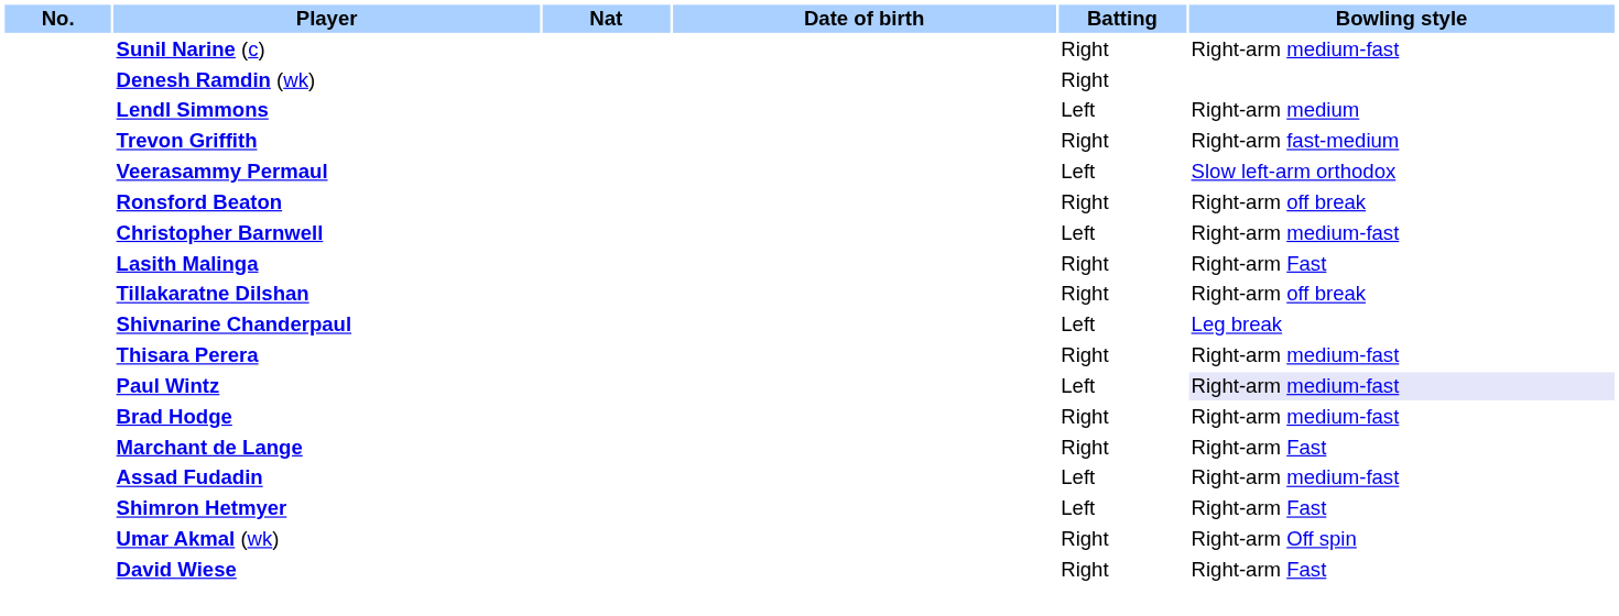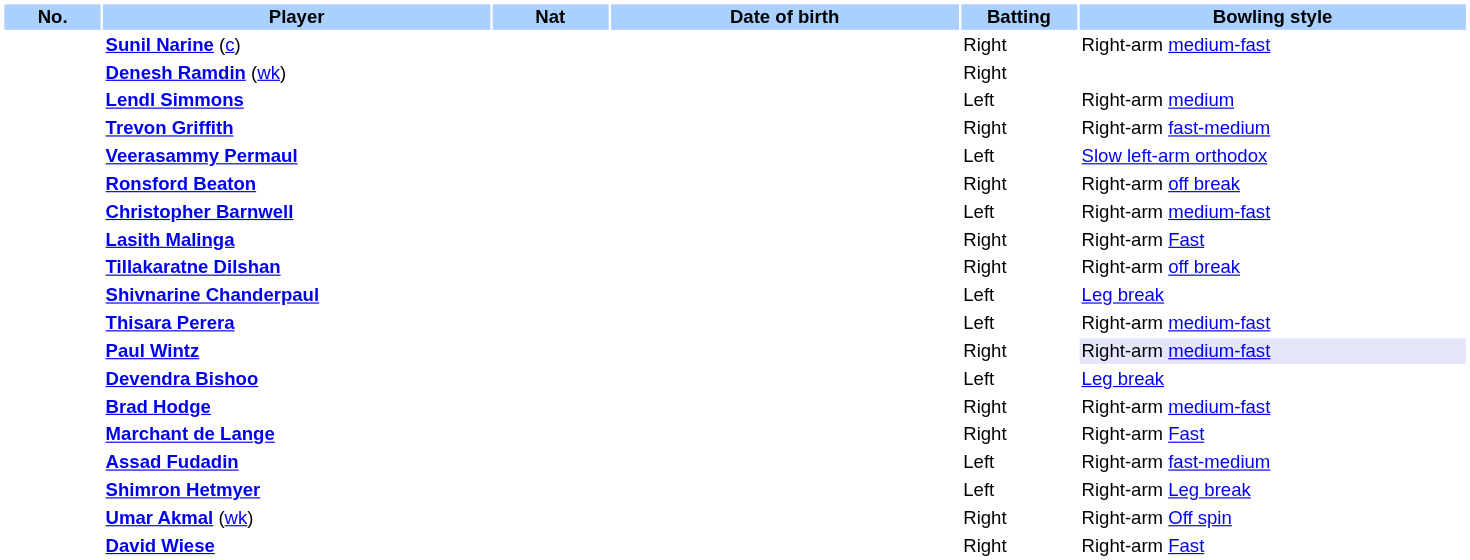 <table border="0" cellspacing="2" cellpadding="2" style="width:100%;">
 <tr style="background:#aad0ff;">
 <th scope="col" style="width:5%;">No.</th>
 <th scope="col" style="width:20%;">Player</th>
 <th scope="col" style="width:6%;">Nat</th>
 <th scope="col" style="width:18%;">Date of birth</th>
 <th scope="col" style="width:6%;">Batting</th>
 <th scope="col" style="width:20%;">Bowling style</th>
 </tr>
 <tr>
 <td style="text-align:center"></td>
 <td><strong><a href='#'>Sunil Narine</a></strong>  (<a href='#'>c</a>)</td>
 <td style="text-align:center"></td>
 <td></td>
 <td>Right</td>
 <td>Right-arm <a href='#'>medium-fast</a></td>
 </tr>
 <tr>
 <td style="text-align:center"></td>
 <td><strong><a href='#'>Denesh Ramdin</a></strong> (<a href='#'>wk</a>)</td>
 <td style="text-align:center"></td>
 <td></td>
 <td>Right</td>
 <td></td>
 </tr>
 <tr>
 <td style="text-align:center"></td>
 <td><strong><a href='#'>Lendl Simmons</a></strong></td>
 <td style="text-align:center"></td>
 <td></td>
 <td>Left</td>
 <td>Right-arm <a href='#'>medium</a></td>
 </tr>
 <tr>
 <td style="text-align:center"></td>
 <td><strong><a href='#'>Trevon Griffith</a></strong></td>
 <td style="text-align:center"></td>
 <td></td>
 <td>Right</td>
 <td>Right-arm <a href='#'>fast-medium</a></td>
 </tr>
 <tr>
 <td style="text-align:center"></td>
 <td><strong><a href='#'>Veerasammy Permaul</a></strong></td>
 <td style="text-align:center"></td>
 <td></td>
 <td>Left</td>
 <td><a href='#'>Slow left-arm orthodox</a></td>
 </tr>
 <tr>
 <td style="text-align:center"></td>
 <td><strong><a href='#'>Ronsford Beaton</a></strong></td>
 <td style="text-align:center"></td>
 <td></td>
 <td>Right</td>
 <td>Right-arm <a href='#'>off break</a></td>
 </tr>
 <tr>
 <td style="text-align:center"></td>
 <td><strong><a href='#'>Christopher Barnwell</a></strong></td>
 <td style="text-align:center"></td>
 <td></td>
 <td>Left</td>
 <td>Right-arm <a href='#'>medium-fast</a></td>
 </tr>
 <tr>
 <td style="text-align:center"></td>
 <td><strong><a href='#'>Lasith Malinga</a></strong></td>
 <td style="text-align:center"></td>
 <td></td>
 <td>Right</td>
 <td>Right-arm <a href='#'>Fast</a></td>
 </tr>
 <tr>
 <td style="text-align:center"></td>
 <td><strong><a href='#'>Tillakaratne Dilshan</a></strong></td>
 <td style="text-align:center"></td>
 <td></td>
 <td>Right</td>
 <td>Right-arm <a href='#'>off break</a></td>
 </tr>
 <tr>
 <td style="text-align:center"></td>
 <td><strong><a href='#'>Shivnarine Chanderpaul</a></strong></td>
 <td style="text-align:center"></td>
 <td></td>
 <td>Left</td>
 <td><a href='#'>Leg break</a></td>
 </tr>
 <tr>
 <td style="text-align:center"></td>
 <td><strong><a href='#'>Thisara Perera</a></strong></td>
 <td style="text-align:center"></td>
 <td></td>
-<td>Right</td>
+<td>Left</td>
 <td>Right-arm <a href='#'>medium-fast</a></td>
 </tr>
 <tr>
 <td style="text-align:center"></td>
 <td><strong><a href='#'>Paul Wintz</a></strong></td>
 <td style="text-align:center"></td>
 <td></td>
+<td>Right</td>
+<td style="background: lavender;">Right-arm <a href='#'>medium-fast</a></td>
+</tr>
+<tr>
+<td style="text-align:center"></td>
+<td><strong><a href='#'>Devendra Bishoo</a></strong></td>
+<td style="text-align:center"></td>
+<td></td>
 <td>Left</td>
-<td style="background: lavender;">Right-arm <a href='#'>medium-fast</a></td>
+<td><a href='#'>Leg break</a></td>
 </tr>
 <tr>
 <td style="text-align:center"></td>
 <td><strong><a href='#'>Brad Hodge</a></strong></td>
 <td style="text-align:center"></td>
 <td></td>
 <td>Right</td>
 <td>Right-arm <a href='#'>medium-fast</a></td>
 </tr>
 <tr>
 <td style="text-align:center"></td>
 <td><strong><a href='#'>Marchant de Lange</a></strong></td>
 <td style="text-align:center"></td>
 <td></td>
 <td>Right</td>
 <td>Right-arm <a href='#'>Fast</a></td>
 </tr>
 <tr>
 <td style="text-align:center"></td>
 <td><strong><a href='#'>Assad Fudadin</a></strong></td>
 <td style="text-align:center"></td>
 <td></td>
 <td>Left</td>
-<td>Right-arm <a href='#'>medium-fast</a></td>
+<td>Right-arm <a href='#'>fast-medium</a></td>
 </tr>
 <tr>
 <td style="text-align:center"></td>
 <td><strong><a href='#'>Shimron Hetmyer</a></strong></td>
 <td style="text-align:center"></td>
 <td></td>
 <td>Left</td>
-<td>Right-arm <a href='#'>Fast</a></td>
+<td>Right-arm <a href='#'>Leg break</a></td>
 </tr>
 <tr>
 <td style="text-align:center"></td>
 <td><strong><a href='#'>Umar Akmal</a></strong> (<a href='#'>wk</a>)</td>
 <td style="text-align:center"></td>
 <td></td>
 <td>Right</td>
 <td>Right-arm <a href='#'>Off spin</a></td>
 </tr>
 <tr>
 <td style="text-align:center"></td>
 <td><strong><a href='#'>David Wiese</a></strong></td>
 <td style="text-align:center"></td>
 <td></td>
 <td>Right</td>
 <td>Right-arm <a href='#'>Fast</a></td>
 </tr>
 </table>
